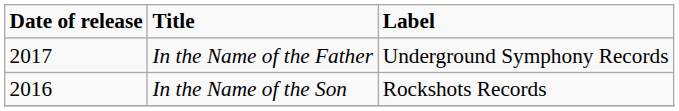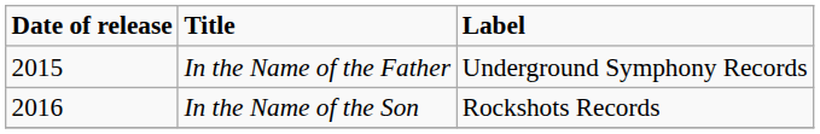 <table class="wikitable">
 <tr>
 <td><strong>Date of release</strong></td>
 <td><strong>Title</strong></td>
 <td><strong>Label</strong></td>
 </tr>
 <tr>
-<td>2017</td>
+<td>2015</td>
 <td><em>In the Name of the Father</em></td>
 <td>Underground Symphony Records</td>
 </tr>
 <tr>
 <td>2016</td>
 <td><em>In the Name of the Son</em></td>
 <td>Rockshots Records</td>
 </tr>
 <tr>
 </tr>
 </table>
